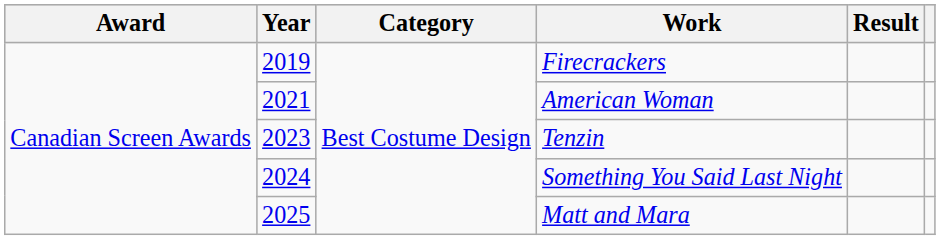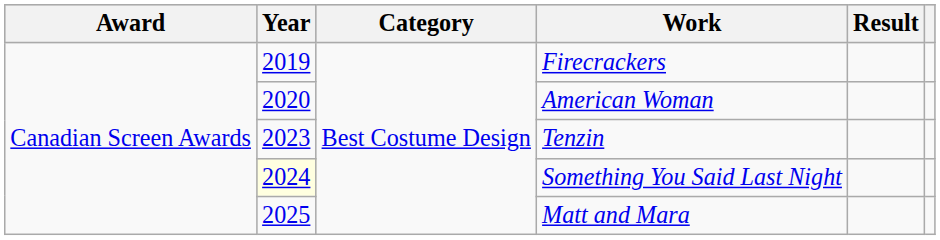 <table class="wikitable sortable">
 <tr style="background:#ccc; text-align:center;">
 <th>Award</th>
 <th>Year</th>
 <th>Category</th>
 <th>Work</th>
 <th>Result</th>
 <th class="unsortable"></th>
 </tr>
 <tr>
 <td rowspan=5><a href='#'>Canadian Screen Awards</a></td>
 <td><a href='#'>2019</a></td>
 <td rowspan=5><a href='#'>Best Costume Design</a></td>
 <td><em><a href='#'>Firecrackers</a></em></td>
 <td></td>
 <td></td>
 </tr>
 <tr>
-<td><a href='#'>2021</a></td>
+<td><a href='#'>2020</a></td>
 <td><em><a href='#'>American Woman</a></em></td>
 <td></td>
 <td></td>
 </tr>
 <tr>
 <td><a href='#'>2023</a></td>
 <td><em><a href='#'>Tenzin</a></em></td>
 <td></td>
 <td></td>
 </tr>
 <tr>
-<td><a href='#'>2024</a></td>
+<td style="background: lightyellow;"><a href='#'>2024</a></td>
 <td><em><a href='#'>Something You Said Last Night</a></em></td>
 <td></td>
 <td></td>
 </tr>
 <tr>
 <td><a href='#'>2025</a></td>
 <td><em><a href='#'>Matt and Mara</a></em></td>
 <td></td>
 <td></td>
 </tr>
 </table>
